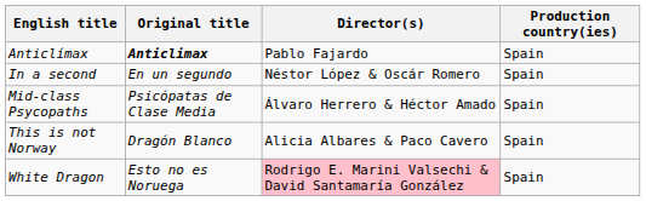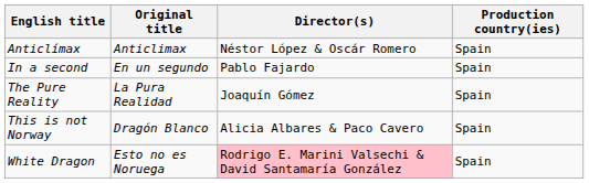 <table class="sortable wikitable" style="width:100%; margin-bottom:4px">
 <tr>
 <th scope="col">English title</th>
 <th scope="col">Original title</th>
 <th scope="col">Director(s)</th>
 <th scope="col">Production country(ies)</th>
 </tr>
 <tr>
 <td><em>Anticlímax</em></td>
-<td><strong><em>Anticlimax</em></strong></td>
-<td>Pablo Fajardo</td>
+<td><em>Anticlimax</em></td>
+<td>Néstor López & Oscár Romero</td>
 <td>Spain</td>
 </tr>
 <tr>
 <td><em>In a second</em></td>
 <td><em>En un segundo</em></td>
-<td>Néstor López & Oscár Romero</td>
+<td>Pablo Fajardo</td>
 <td>Spain</td>
 </tr>
 <tr>
-<td><em>Mid-class Psycopaths</em></td>
-<td><em>Psicópatas de Clase Media</em></td>
-<td>Álvaro Herrero & Héctor Amado</td>
+<td><em>The Pure Reality</em></td>
+<td><em>La Pura Realidad</em></td>
+<td>Joaquín Gómez</td>
 <td>Spain</td>
 </tr>
 <tr>
 <td><em>This is not Norway</em></td>
 <td><em>Dragón Blanco</em></td>
 <td>Alicia Albares & Paco Cavero</td>
 <td>Spain</td>
 </tr>
 <tr>
 <td><em>White Dragon</em></td>
 <td><em>Esto no es Noruega</em></td>
 <td style="background: pink;">Rodrigo E. Marini Valsechi & David Santamaría González</td>
 <td>Spain</td>
 </tr>
 </table>
